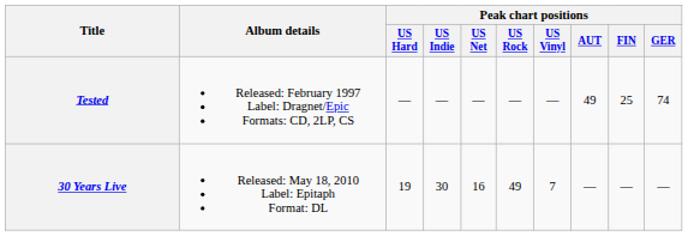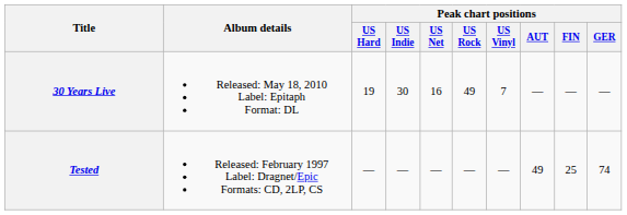 <table class="wikitable plainrowheaders" style="text-align:center;">
 <tr>
 <th scope="col" rowspan="2" style="width:16em;">Title</th>
 <th scope="col" rowspan="2" style="width:18em;">Album details</th>
 <th scope="col" colspan="8">Peak chart positions</th>
 </tr>
 <tr>
 <th scope="col" style="width:3em;font-size:90%;"><a href='#'>US<br>Hard</a><br></th>
 <th scope="col" style="width:3em;font-size:90%;"><a href='#'>US<br>Indie</a><br></th>
 <th scope="col" style="width:3em;font-size:90%;"><a href='#'>US<br>Net</a><br></th>
 <th scope="col" style="width:3em;font-size:90%;"><a href='#'>US<br>Rock</a><br></th>
 <th scope="col" style="width:3em;font-size:90%;"><a href='#'>US<br>Vinyl</a><br></th>
 <th scope="col" style="width:3em;font-size:90%;"><a href='#'>AUT</a><br></th>
 <th scope="col" style="width:3em;font-size:90%;"><a href='#'>FIN</a><br></th>
 <th scope="col" style="width:3em;font-size:90%;"><a href='#'>GER</a><br></th>
 </tr>
 <tr>
+<th scope="row"><em><a href='#'>30 Years Live</a></em></th>
+<td><br><ul><li>Released: May 18, 2010</li><li>Label: Epitaph</li><li>Format: DL</li></ul></td>
+<td>19</td>
+<td>30</td>
+<td>16</td>
+<td>49</td>
+<td>7</td>
+<td>—</td>
+<td>—</td>
+<td>—</td>
+</tr>
+<tr>
 <th scope="row"><em><a href='#'>Tested</a></em></th>
 <td><br><ul><li>Released: February 1997</li><li>Label: Dragnet/<a href='#'>Epic</a></li><li>Formats: CD, 2LP, CS</li></ul></td>
 <td>—</td>
 <td>—</td>
 <td>—</td>
 <td>—</td>
 <td>—</td>
 <td>49</td>
 <td>25</td>
 <td>74</td>
 </tr>
-<tr>
-<th scope="row"><em><a href='#'>30 Years Live</a></em></th>
-<td><br><ul><li>Released: May 18, 2010</li><li>Label: Epitaph</li><li>Format: DL</li></ul></td>
-<td>19</td>
-<td>30</td>
-<td>16</td>
-<td>49</td>
-<td>7</td>
-<td>—</td>
-<td>—</td>
-<td>—</td>
-</tr>
 </table>
